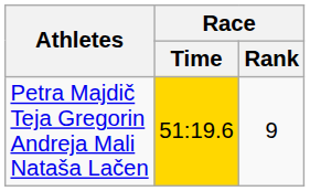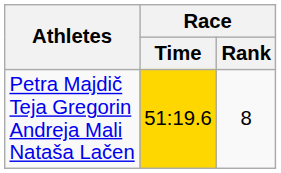 <table class="wikitable" border="1" style="font-size:90%">
 <tr>
 <th rowspan=2>Athletes</th>
 <th colspan=2>Race</th>
 </tr>
 <tr>
 <th>Time</th>
 <th>Rank</th>
 </tr>
 <tr>
 <td><a href='#'>Petra Majdič</a><br><a href='#'>Teja Gregorin</a><br><a href='#'>Andreja Mali</a><br><a href='#'>Nataša Lačen</a></td>
 <td align=center style="background: gold;">51:19.6</td>
-<td align=center>9</td>
+<td align=center>8</td>
 </tr>
 </table>
